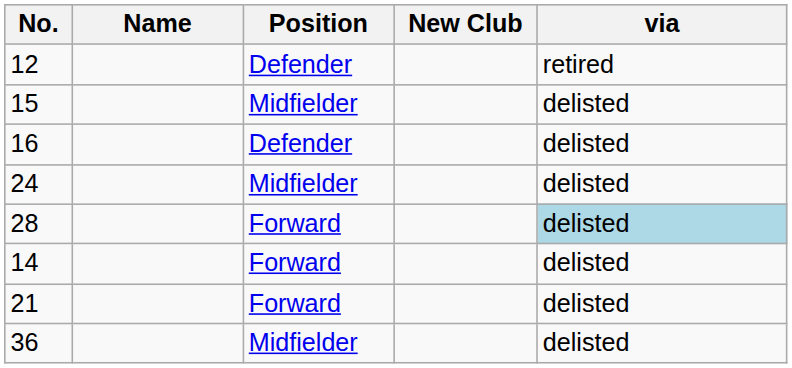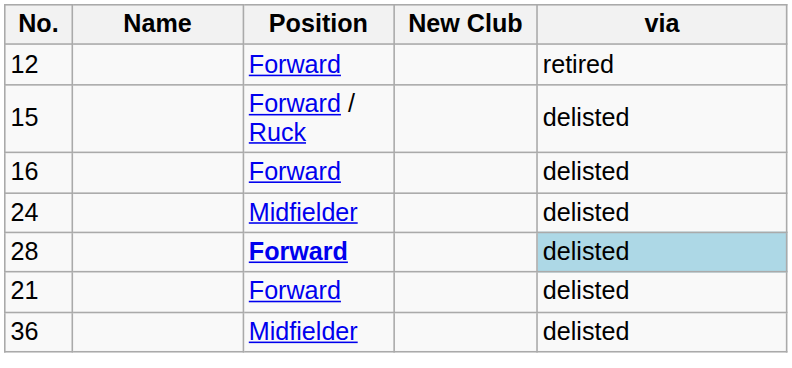 <table class="wikitable sortable" style="width:80%;">
 <tr style="background:#efefef;">
 <th width=1%>No.</th>
 <th width=6%>Name</th>
 <th width=2%>Position</th>
 <th width=5%>New Club</th>
 <th width=10%>via</th>
 </tr>
 <tr>
 <td align=left>12</td>
 <td></td>
-<td><a href='#'>Defender</a></td>
+<td><a href='#'>Forward</a></td>
 <td></td>
 <td>retired</td>
 </tr>
 <tr>
 <td align=left>15</td>
 <td></td>
-<td><a href='#'>Midfielder</a></td>
+<td><a href='#'>Forward</a> / <a href='#'>Ruck</a></td>
 <td></td>
 <td>delisted</td>
 </tr>
 <tr>
 <td align=left>16</td>
 <td></td>
-<td><a href='#'>Defender</a></td>
+<td><a href='#'>Forward</a></td>
 <td></td>
 <td>delisted</td>
 </tr>
 <tr>
 <td align=left>24</td>
 <td></td>
 <td><a href='#'>Midfielder</a></td>
 <td></td>
 <td>delisted</td>
 </tr>
 <tr>
 <td align=left>28</td>
 <td></td>
-<td><a href='#'>Forward</a></td>
+<td><strong><a href='#'>Forward</a></strong></td>
 <td></td>
 <td style="background: lightblue;">delisted</td>
-</tr>
-<tr>
-<td align=left>14</td>
-<td></td>
-<td><a href='#'>Forward</a></td>
-<td></td>
-<td>delisted</td>
 </tr>
 <tr>
 <td align=left>21</td>
 <td></td>
 <td><a href='#'>Forward</a></td>
 <td></td>
 <td>delisted</td>
 </tr>
 <tr>
 <td align=left>36</td>
 <td></td>
 <td><a href='#'>Midfielder</a></td>
 <td></td>
 <td>delisted</td>
 </tr>
 </table>
